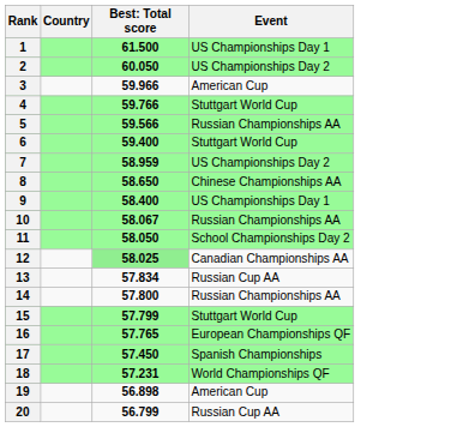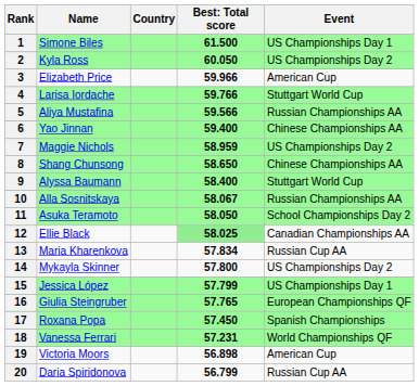 <table class="wikitable sortable">
 <tr>
 <th>Rank</th>
+<th>Name</th>
 <th>Country</th>
 <th width=120px>Best: Total score</th>
 <th>Event</th>
 </tr>
 <tr bgcolor=98FB98>
 <th>1</th>
+<td><a href='#'>Simone Biles</a></td>
 <td align=center></td>
 <td align=center><strong>61.500</strong></td>
 <td>US Championships Day 1</td>
 </tr>
 <tr bgcolor=98FB98>
 <th>2</th>
+<td><a href='#'>Kyla Ross</a></td>
 <td align=center></td>
 <td align=center><strong>60.050</strong></td>
 <td>US Championships Day 2</td>
 </tr>
 <tr>
 <th>3</th>
+<td><a href='#'>Elizabeth Price</a></td>
 <td align=center></td>
 <td align=center><strong>59.966</strong></td>
 <td>American Cup</td>
 </tr>
 <tr bgcolor=98FB98>
 <th>4</th>
+<td><a href='#'>Larisa Iordache</a></td>
 <td align=center></td>
 <td align=center><strong>59.766</strong></td>
 <td>Stuttgart World Cup</td>
 </tr>
 <tr bgcolor=98FB98>
 <th>5</th>
+<td><a href='#'>Aliya Mustafina</a></td>
 <td align=center></td>
 <td align=center><strong>59.566</strong></td>
 <td>Russian Championships AA</td>
 </tr>
 <tr bgcolor=98FB98>
 <th>6</th>
+<td><a href='#'>Yao Jinnan</a></td>
 <td align=center></td>
 <td align=center><strong>59.400</strong></td>
-<td>Stuttgart World Cup</td>
+<td>Chinese Championships AA</td>
 </tr>
 <tr bgcolor=98FB98>
 <th>7</th>
+<td><a href='#'>Maggie Nichols</a></td>
 <td align=center></td>
 <td align=center><strong>58.959</strong></td>
 <td>US Championships Day 2</td>
 </tr>
 <tr bgcolor=98FB98>
 <th>8</th>
+<td><a href='#'>Shang Chunsong</a></td>
 <td align=center></td>
 <td align=center><strong>58.650</strong></td>
 <td>Chinese Championships AA</td>
 </tr>
 <tr bgcolor=98FB98>
 <th>9</th>
+<td><a href='#'>Alyssa Baumann</a></td>
 <td align=center></td>
 <td align=center><strong>58.400</strong></td>
-<td>US Championships Day 1</td>
+<td>Stuttgart World Cup</td>
 </tr>
 <tr bgcolor=98FB98>
 <th>10</th>
+<td><a href='#'>Alla Sosnitskaya</a></td>
 <td align=center></td>
 <td align=center><strong>58.067</strong></td>
 <td>Russian Championships AA</td>
 </tr>
 <tr bgcolor=98FB98>
 <th>11</th>
+<td><a href='#'>Asuka Teramoto</a></td>
 <td align=center></td>
 <td align=center><strong>58.050</strong></td>
 <td>School Championships Day 2</td>
 </tr>
 <tr>
 <th>12</th>
+<td><a href='#'>Ellie Black</a></td>
 <td align=center></td>
 <td align=center style="background: lightgreen;"><strong>58.025</strong></td>
 <td>Canadian Championships AA</td>
 </tr>
 <tr>
 <th>13</th>
+<td><a href='#'>Maria Kharenkova</a></td>
 <td align=center></td>
 <td align=center><strong>57.834</strong></td>
 <td>Russian Cup AA</td>
 </tr>
 <tr>
 <th>14</th>
+<td><a href='#'>Mykayla Skinner</a></td>
 <td align=center></td>
 <td align=center><strong>57.800</strong></td>
-<td>Russian Championships AA</td>
+<td>US Championships Day 2</td>
 </tr>
 <tr bgcolor=98FB98>
 <th>15</th>
+<td><a href='#'>Jessica López</a></td>
 <td align=center></td>
 <td align=center><strong>57.799</strong></td>
-<td>Stuttgart World Cup</td>
+<td>US Championships Day 1</td>
 </tr>
 <tr bgcolor=98FB98>
 <th>16</th>
+<td><a href='#'>Giulia Steingruber</a></td>
 <td align=center></td>
 <td align=center><strong>57.765</strong></td>
 <td>European Championships QF</td>
 </tr>
 <tr bgcolor=98FB98>
 <th>17</th>
+<td><a href='#'>Roxana Popa</a></td>
 <td align=center></td>
 <td align=center><strong>57.450</strong></td>
 <td>Spanish Championships</td>
 </tr>
 <tr bgcolor=98FB98>
 <th>18</th>
+<td><a href='#'>Vanessa Ferrari</a></td>
 <td align=center></td>
 <td align=center><strong>57.231</strong></td>
 <td>World Championships QF</td>
 </tr>
 <tr>
 <th>19</th>
+<td><a href='#'>Victoria Moors</a></td>
 <td align=center></td>
 <td align=center><strong>56.898</strong></td>
 <td>American Cup</td>
 </tr>
 <tr>
 <th>20</th>
+<td><a href='#'>Daria Spiridonova</a></td>
 <td align=center></td>
 <td align=center><strong>56.799</strong></td>
 <td>Russian Cup AA</td>
 </tr>
 </table>
